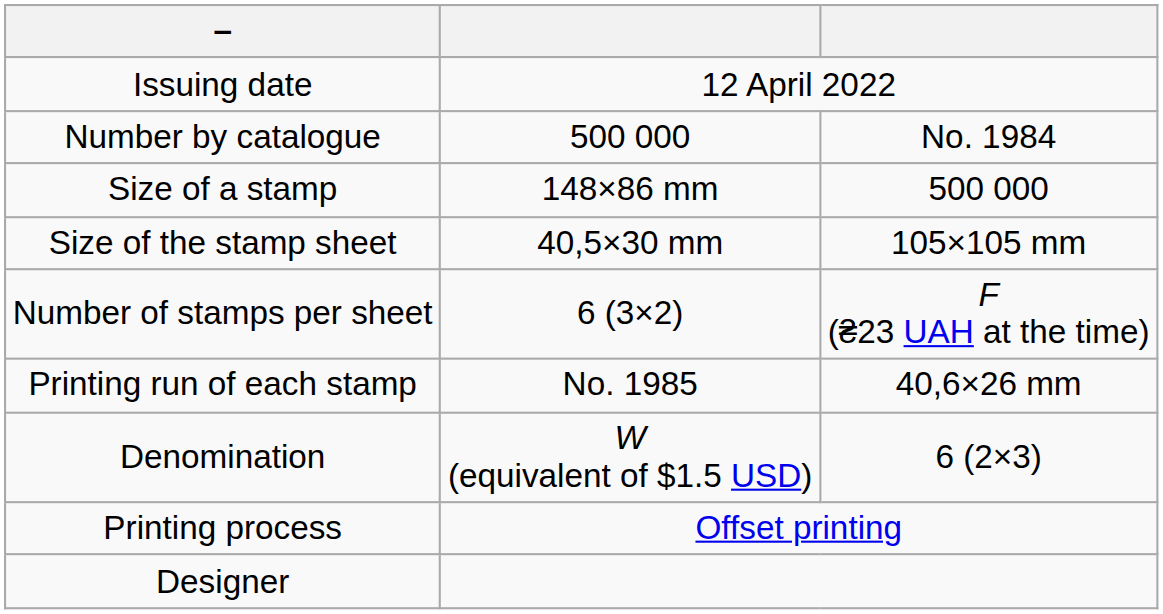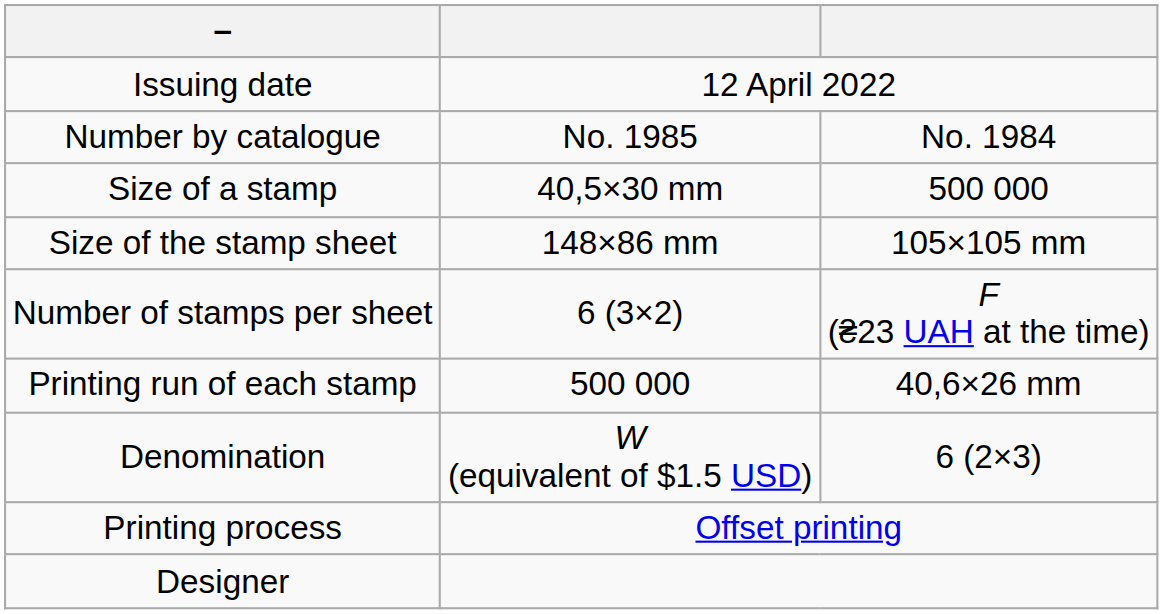 <table class="wikitable" style="text-align:center;">
 <tr>
 <th>–</th>
 <th></th>
 <th></th>
 </tr>
 <tr>
 <td>Issuing date</td>
 <td colspan="2">12 April 2022</td>
 </tr>
 <tr>
 <td>Number by catalogue</td>
-<td>500 000</td>
+<td>No. 1985</td>
 <td>No. 1984</td>
 </tr>
 <tr>
 <td>Size of a stamp</td>
-<td>148×86 mm</td>
+<td>40,5×30 mm</td>
 <td>500 000</td>
 </tr>
 <tr>
 <td>Size of the stamp sheet</td>
-<td>40,5×30 mm</td>
+<td>148×86 mm</td>
 <td>105×105 mm</td>
 </tr>
 <tr>
 <td>Number of stamps per sheet</td>
 <td>6 (3×2)</td>
 <td><em>F</em><br>(₴23 <a href='#'>UAH</a> at the time)</td>
 </tr>
 <tr>
 <td>Printing run of each stamp</td>
-<td>No. 1985</td>
+<td>500 000</td>
 <td>40,6×26 mm</td>
 </tr>
 <tr>
 <td>Denomination</td>
 <td><em>W</em><br>(equivalent of $1.5 <a href='#'>USD</a>)</td>
 <td>6 (2×3)</td>
 </tr>
 <tr>
 <td>Printing process</td>
 <td colspan="2"><a href='#'>Offset printing</a></td>
 </tr>
 <tr>
 <td>Designer</td>
 <td colspan="2"></td>
 </tr>
 </table>
